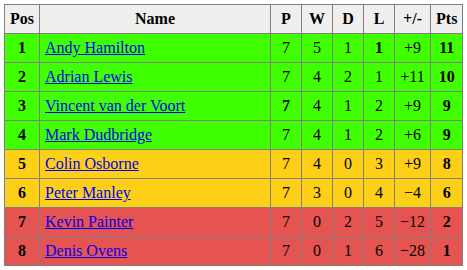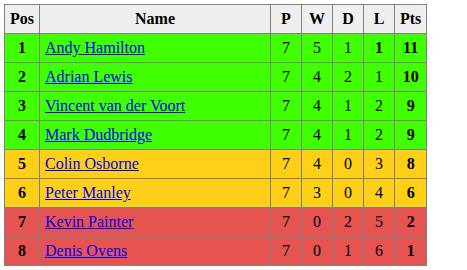 <table style=border-collapse:collapse border=1 cellspacing=0 cellpadding=5>
 <tr align=center bgcolor=#efefef>
 <th width=20>Pos</th>
 <th width=220>Name</th>
 <th width=20>P</th>
 <th width=20>W</th>
 <th width=20>D</th>
 <th width=20>L</th>
-<th width=20>+/-</th>
 <th width=20>Pts</th>
 </tr>
 <tr align=center bgcolor="#3FFF00">
 <td><strong>1</strong></td>
 <td align="left"> <a href='#'>Andy Hamilton</a></td>
 <td>7</td>
 <td>5</td>
 <td>1</td>
 <td><strong>1</strong></td>
-<td>+9</td>
 <td><strong>11</strong></td>
 </tr>
 <tr align=center bgcolor="#3FFF00">
 <td><strong>2</strong></td>
 <td align="left"> <a href='#'>Adrian Lewis</a></td>
 <td>7</td>
 <td>4</td>
 <td>2</td>
 <td>1</td>
-<td>+11</td>
 <td><strong>10</strong></td>
 </tr>
 <tr align=center bgcolor="#3FFF00">
 <td><strong>3</strong></td>
 <td align="left"> <a href='#'>Vincent van der Voort</a></td>
-<td><strong>7</strong></td>
+<td>7</td>
 <td>4</td>
 <td>1</td>
 <td>2</td>
-<td>+9</td>
 <td><strong>9</strong></td>
 </tr>
 <tr align=center bgcolor="#3FFF00">
 <td><strong>4</strong></td>
 <td align="left"> <a href='#'>Mark Dudbridge</a></td>
 <td>7</td>
 <td>4</td>
 <td>1</td>
 <td>2</td>
-<td>+6</td>
 <td><strong>9</strong></td>
 </tr>
 <tr align=center bgcolor="#FDD017">
 <td><strong>5</strong></td>
 <td align="left"> <a href='#'>Colin Osborne</a></td>
 <td>7</td>
 <td>4</td>
 <td>0</td>
 <td>3</td>
-<td>+9</td>
 <td><strong>8</strong></td>
 </tr>
 <tr align=center bgcolor="#FDD017">
 <td><strong>6</strong></td>
 <td align="left"> <a href='#'>Peter Manley</a></td>
 <td>7</td>
 <td>3</td>
 <td>0</td>
 <td>4</td>
-<td>−4</td>
 <td><strong>6</strong></td>
 </tr>
 <tr align=center bgcolor="#E55451">
 <td><strong>7</strong></td>
 <td align="left"> <a href='#'>Kevin Painter</a></td>
 <td>7</td>
 <td>0</td>
 <td>2</td>
 <td>5</td>
-<td>−12</td>
 <td><strong>2</strong></td>
 </tr>
 <tr align=center bgcolor="#E55451">
 <td><strong>8</strong></td>
 <td align="left"> <a href='#'>Denis Ovens</a></td>
 <td>7</td>
 <td>0</td>
 <td>1</td>
 <td>6</td>
-<td>−28</td>
 <td><strong>1</strong></td>
 </tr>
 </table>
